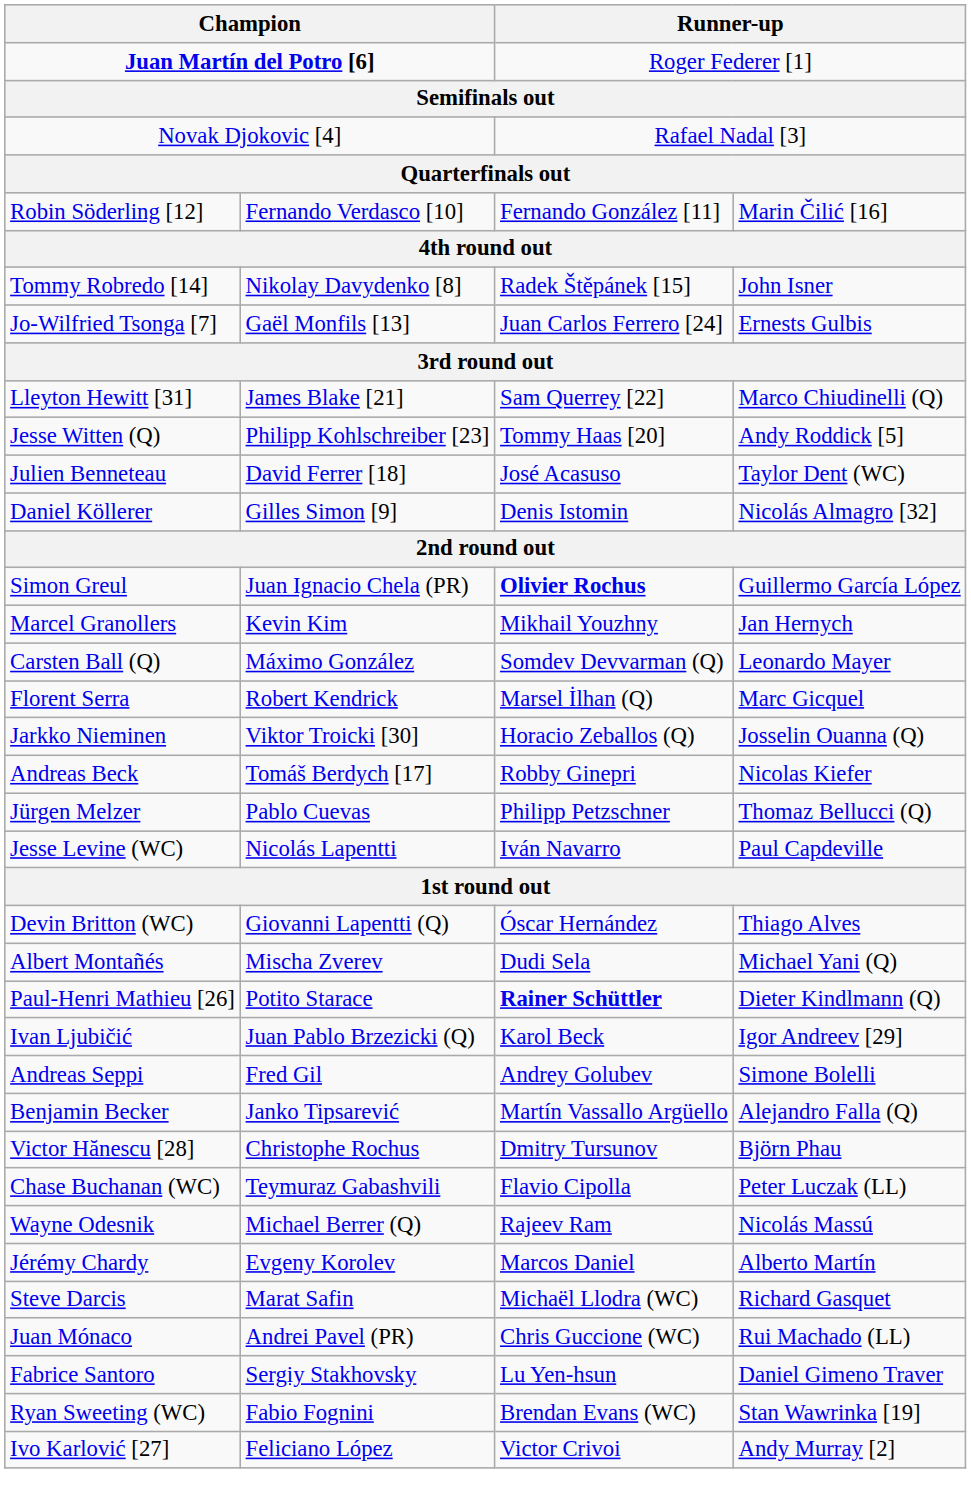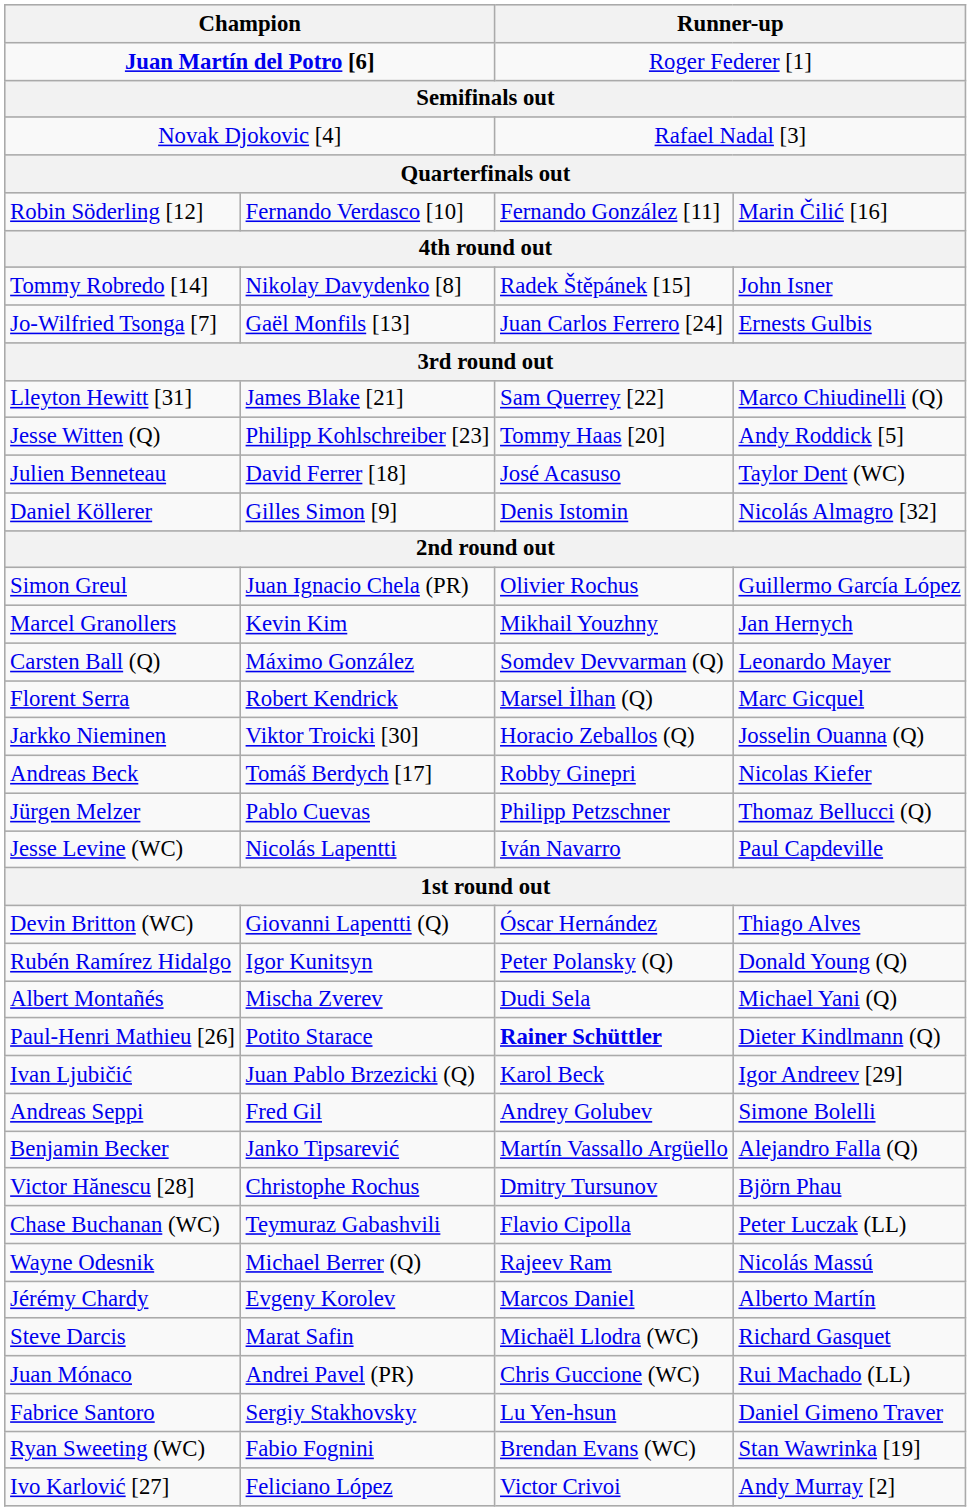 <table class="wikitable collapsible collapsed" style="font-size:90%">
 <tr>
 <th colspan="2"><strong>Champion</strong></th>
 <th colspan="2">Runner-up</th>
 </tr>
 <tr>
 <td style="text-align:center;" colspan="2"><strong> <a href='#'>Juan Martín del Potro</a> [6]</strong></td>
 <td style="text-align:center;" colspan="2"> <a href='#'>Roger Federer</a> [1]</td>
 </tr>
 <tr>
 <th colspan="4">Semifinals out</th>
 </tr>
 <tr>
 <td style="text-align:center;" colspan="2"> <a href='#'>Novak Djokovic</a> [4]</td>
 <td style="text-align:center;" colspan="2"> <a href='#'>Rafael Nadal</a> [3]</td>
 </tr>
 <tr>
 <th colspan="4">Quarterfinals out</th>
 </tr>
 <tr>
 <td> <a href='#'>Robin Söderling</a> [12]</td>
 <td> <a href='#'>Fernando Verdasco</a> [10]</td>
 <td> <a href='#'>Fernando González</a> [11]</td>
 <td> <a href='#'>Marin Čilić</a> [16]</td>
 </tr>
 <tr>
 <th colspan="4">4th round out</th>
 </tr>
 <tr>
 <td> <a href='#'>Tommy Robredo</a> [14]</td>
 <td> <a href='#'>Nikolay Davydenko</a> [8]</td>
 <td> <a href='#'>Radek Štěpánek</a> [15]</td>
 <td> <a href='#'>John Isner</a></td>
 </tr>
 <tr>
 <td> <a href='#'>Jo-Wilfried Tsonga</a> [7]</td>
 <td> <a href='#'>Gaël Monfils</a> [13]</td>
 <td> <a href='#'>Juan Carlos Ferrero</a> [24]</td>
 <td> <a href='#'>Ernests Gulbis</a></td>
 </tr>
 <tr>
 <th colspan="4">3rd round out</th>
 </tr>
 <tr>
 <td> <a href='#'>Lleyton Hewitt</a> [31]</td>
 <td> <a href='#'>James Blake</a> [21]</td>
 <td> <a href='#'>Sam Querrey</a> [22]</td>
 <td> <a href='#'>Marco Chiudinelli</a> (Q)</td>
 </tr>
 <tr>
 <td> <a href='#'>Jesse Witten</a> (Q)</td>
 <td> <a href='#'>Philipp Kohlschreiber</a> [23]</td>
 <td> <a href='#'>Tommy Haas</a> [20]</td>
 <td> <a href='#'>Andy Roddick</a> [5]</td>
 </tr>
 <tr>
 <td> <a href='#'>Julien Benneteau</a></td>
 <td> <a href='#'>David Ferrer</a> [18]</td>
 <td> <a href='#'>José Acasuso</a></td>
 <td> <a href='#'>Taylor Dent</a> (WC)</td>
 </tr>
 <tr>
 <td> <a href='#'>Daniel Köllerer</a></td>
 <td> <a href='#'>Gilles Simon</a> [9]</td>
 <td> <a href='#'>Denis Istomin</a></td>
 <td> <a href='#'>Nicolás Almagro</a> [32]</td>
 </tr>
 <tr>
 <th colspan="4">2nd round out</th>
 </tr>
 <tr>
 <td> <a href='#'>Simon Greul</a></td>
 <td> <a href='#'>Juan Ignacio Chela</a> (PR)</td>
-<td><strong> <a href='#'>Olivier Rochus</a></strong></td>
+<td> <a href='#'>Olivier Rochus</a></td>
 <td> <a href='#'>Guillermo García López</a></td>
 </tr>
 <tr>
 <td> <a href='#'>Marcel Granollers</a></td>
 <td> <a href='#'>Kevin Kim</a></td>
 <td> <a href='#'>Mikhail Youzhny</a></td>
 <td> <a href='#'>Jan Hernych</a></td>
 </tr>
 <tr>
 <td> <a href='#'>Carsten Ball</a> (Q)</td>
 <td> <a href='#'>Máximo González</a></td>
 <td> <a href='#'>Somdev Devvarman</a> (Q)</td>
 <td> <a href='#'>Leonardo Mayer</a></td>
 </tr>
 <tr>
 <td> <a href='#'>Florent Serra</a></td>
 <td> <a href='#'>Robert Kendrick</a></td>
 <td> <a href='#'>Marsel İlhan</a> (Q)</td>
 <td> <a href='#'>Marc Gicquel</a></td>
 </tr>
 <tr>
 <td> <a href='#'>Jarkko Nieminen</a></td>
 <td> <a href='#'>Viktor Troicki</a> [30]</td>
 <td> <a href='#'>Horacio Zeballos</a> (Q)</td>
 <td> <a href='#'>Josselin Ouanna</a> (Q)</td>
 </tr>
 <tr>
 <td> <a href='#'>Andreas Beck</a></td>
 <td> <a href='#'>Tomáš Berdych</a> [17]</td>
 <td> <a href='#'>Robby Ginepri</a></td>
 <td> <a href='#'>Nicolas Kiefer</a></td>
 </tr>
 <tr>
 <td> <a href='#'>Jürgen Melzer</a></td>
 <td> <a href='#'>Pablo Cuevas</a></td>
 <td> <a href='#'>Philipp Petzschner</a></td>
 <td> <a href='#'>Thomaz Bellucci</a> (Q)</td>
 </tr>
 <tr>
 <td> <a href='#'>Jesse Levine</a> (WC)</td>
 <td> <a href='#'>Nicolás Lapentti</a></td>
 <td> <a href='#'>Iván Navarro</a></td>
 <td> <a href='#'>Paul Capdeville</a></td>
 </tr>
 <tr>
 <th colspan="4">1st round out</th>
 </tr>
 <tr>
 <td> <a href='#'>Devin Britton</a> (WC)</td>
 <td> <a href='#'>Giovanni Lapentti</a> (Q)</td>
 <td> <a href='#'>Óscar Hernández</a></td>
 <td> <a href='#'>Thiago Alves</a></td>
+</tr>
+<tr>
+<td> <a href='#'>Rubén Ramírez Hidalgo</a></td>
+<td> <a href='#'>Igor Kunitsyn</a></td>
+<td> <a href='#'>Peter Polansky</a> (Q)</td>
+<td> <a href='#'>Donald Young</a> (Q)</td>
 </tr>
 <tr>
 <td> <a href='#'>Albert Montañés</a></td>
 <td> <a href='#'>Mischa Zverev</a></td>
 <td> <a href='#'>Dudi Sela</a></td>
 <td> <a href='#'>Michael Yani</a> (Q)</td>
 </tr>
 <tr>
 <td> <a href='#'>Paul-Henri Mathieu</a> [26]</td>
 <td> <a href='#'>Potito Starace</a></td>
 <td><strong> <a href='#'>Rainer Schüttler</a></strong></td>
 <td> <a href='#'>Dieter Kindlmann</a> (Q)</td>
 </tr>
 <tr>
 <td> <a href='#'>Ivan Ljubičić</a></td>
 <td> <a href='#'>Juan Pablo Brzezicki</a> (Q)</td>
 <td> <a href='#'>Karol Beck</a></td>
 <td> <a href='#'>Igor Andreev</a> [29]</td>
 </tr>
 <tr>
 <td> <a href='#'>Andreas Seppi</a></td>
 <td> <a href='#'>Fred Gil</a></td>
 <td> <a href='#'>Andrey Golubev</a></td>
 <td> <a href='#'>Simone Bolelli</a></td>
 </tr>
 <tr>
 <td> <a href='#'>Benjamin Becker</a></td>
 <td> <a href='#'>Janko Tipsarević</a></td>
 <td> <a href='#'>Martín Vassallo Argüello</a></td>
 <td> <a href='#'>Alejandro Falla</a> (Q)</td>
 </tr>
 <tr>
 <td> <a href='#'>Victor Hănescu</a> [28]</td>
 <td> <a href='#'>Christophe Rochus</a></td>
 <td> <a href='#'>Dmitry Tursunov</a></td>
 <td> <a href='#'>Björn Phau</a></td>
 </tr>
 <tr>
 <td> <a href='#'>Chase Buchanan</a> (WC)</td>
 <td> <a href='#'>Teymuraz Gabashvili</a></td>
 <td> <a href='#'>Flavio Cipolla</a></td>
 <td> <a href='#'>Peter Luczak</a> (LL)</td>
 </tr>
 <tr>
 <td> <a href='#'>Wayne Odesnik</a></td>
 <td> <a href='#'>Michael Berrer</a> (Q)</td>
 <td> <a href='#'>Rajeev Ram</a></td>
 <td> <a href='#'>Nicolás Massú</a></td>
 </tr>
 <tr>
 <td> <a href='#'>Jérémy Chardy</a></td>
 <td> <a href='#'>Evgeny Korolev</a></td>
 <td> <a href='#'>Marcos Daniel</a></td>
 <td> <a href='#'>Alberto Martín</a></td>
 </tr>
 <tr>
 <td> <a href='#'>Steve Darcis</a></td>
 <td> <a href='#'>Marat Safin</a></td>
 <td> <a href='#'>Michaël Llodra</a> (WC)</td>
 <td> <a href='#'>Richard Gasquet</a></td>
 </tr>
 <tr>
 <td> <a href='#'>Juan Mónaco</a></td>
 <td> <a href='#'>Andrei Pavel</a> (PR)</td>
 <td> <a href='#'>Chris Guccione</a> (WC)</td>
 <td> <a href='#'>Rui Machado</a> (LL)</td>
 </tr>
 <tr>
 <td> <a href='#'>Fabrice Santoro</a></td>
 <td> <a href='#'>Sergiy Stakhovsky</a></td>
 <td> <a href='#'>Lu Yen-hsun</a></td>
 <td> <a href='#'>Daniel Gimeno Traver</a></td>
 </tr>
 <tr>
 <td> <a href='#'>Ryan Sweeting</a> (WC)</td>
 <td> <a href='#'>Fabio Fognini</a></td>
 <td> <a href='#'>Brendan Evans</a> (WC)</td>
 <td> <a href='#'>Stan Wawrinka</a> [19]</td>
 </tr>
 <tr>
 <td> <a href='#'>Ivo Karlović</a> [27]</td>
 <td> <a href='#'>Feliciano López</a></td>
 <td> <a href='#'>Victor Crivoi</a></td>
 <td> <a href='#'>Andy Murray</a> [2]</td>
 </tr>
 </table>
